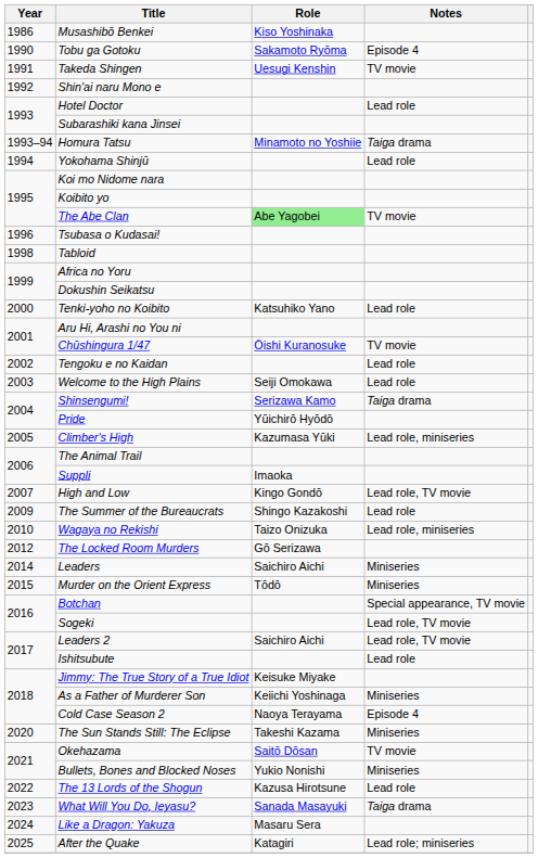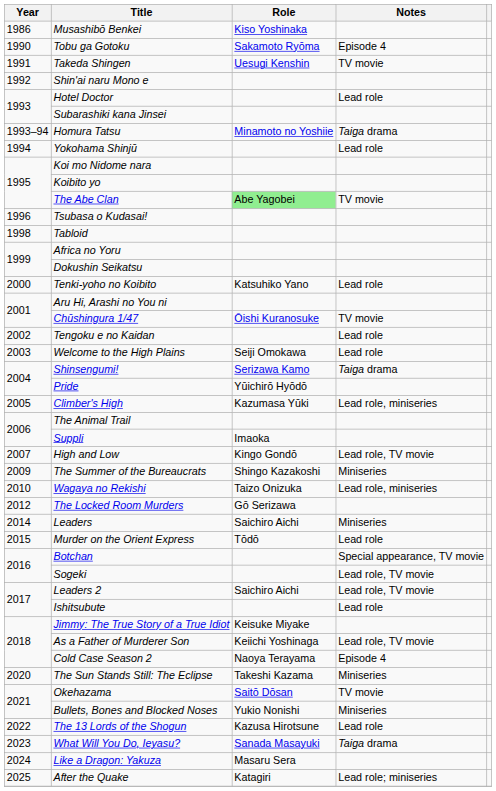 <table class="wikitable sortable">
 <tr>
 <th>Year</th>
 <th>Title</th>
 <th>Role</th>
 <th>Notes</th>
 <th class="unsortable"></th>
 </tr>
 <tr>
 <td>1986</td>
 <td><em>Musashibō Benkei</em></td>
 <td><a href='#'>Kiso Yoshinaka</a></td>
 <td></td>
 <td></td>
 </tr>
 <tr>
 <td>1990</td>
 <td><em>Tobu ga Gotoku</em></td>
 <td><a href='#'>Sakamoto Ryōma</a></td>
 <td>Episode 4</td>
 <td></td>
 </tr>
 <tr>
 <td>1991</td>
 <td><em>Takeda Shingen</em></td>
 <td><a href='#'>Uesugi Kenshin</a></td>
 <td>TV movie</td>
 <td></td>
 </tr>
 <tr>
 <td>1992</td>
 <td><em>Shin'ai naru Mono e</em></td>
 <td></td>
 <td></td>
 <td></td>
 </tr>
 <tr>
 <td rowspan=2>1993</td>
 <td><em>Hotel Doctor</em></td>
 <td></td>
 <td>Lead role</td>
 <td></td>
 </tr>
 <tr>
 <td><em>Subarashiki kana Jinsei</em></td>
 <td></td>
 <td></td>
 <td></td>
 </tr>
 <tr>
 <td>1993–94</td>
 <td><em>Homura Tatsu</em></td>
 <td><a href='#'>Minamoto no Yoshiie</a></td>
 <td><em>Taiga</em> drama</td>
 <td></td>
 </tr>
 <tr>
 <td>1994</td>
 <td><em>Yokohama Shinjū</em></td>
 <td></td>
 <td>Lead role</td>
 <td></td>
 </tr>
 <tr>
 <td rowspan=3>1995</td>
 <td><em>Koi mo Nidome nara</em></td>
 <td></td>
 <td></td>
 <td></td>
 </tr>
 <tr>
 <td><em>Koibito yo</em></td>
 <td></td>
 <td></td>
 <td></td>
 </tr>
 <tr>
 <td><em><a href='#'>The Abe Clan</a></em></td>
 <td style="background: lightgreen;">Abe Yagobei</td>
 <td>TV movie</td>
 <td></td>
 </tr>
 <tr>
 <td>1996</td>
 <td><em>Tsubasa o Kudasai!</em></td>
 <td></td>
 <td></td>
 <td></td>
 </tr>
 <tr>
 <td>1998</td>
 <td><em>Tabloid</em></td>
 <td></td>
 <td></td>
 <td></td>
 </tr>
 <tr>
 <td rowspan=2>1999</td>
 <td><em>Africa no Yoru</em></td>
 <td></td>
 <td></td>
 <td></td>
 </tr>
 <tr>
 <td><em>Dokushin Seikatsu</em></td>
 <td></td>
 <td></td>
 <td></td>
 </tr>
 <tr>
 <td>2000</td>
 <td><em>Tenki-yoho no Koibito</em></td>
 <td>Katsuhiko Yano</td>
 <td>Lead role</td>
 <td></td>
 </tr>
 <tr>
 <td rowspan=2>2001</td>
 <td><em>Aru Hi, Arashi no You ni</em></td>
 <td></td>
 <td></td>
 <td></td>
 </tr>
 <tr>
 <td><em><a href='#'>Chūshingura 1/47</a></em></td>
 <td><a href='#'>Ōishi Kuranosuke</a></td>
 <td>TV movie</td>
 <td></td>
 </tr>
 <tr>
 <td>2002</td>
 <td><em>Tengoku e no Kaidan</em></td>
 <td></td>
 <td>Lead role</td>
 <td></td>
 </tr>
 <tr>
 <td>2003</td>
 <td><em>Welcome to the High Plains</em></td>
 <td>Seiji Omokawa</td>
 <td>Lead role</td>
 <td></td>
 </tr>
 <tr>
 <td rowspan=2>2004</td>
 <td><em><a href='#'>Shinsengumi!</a></em></td>
 <td><a href='#'>Serizawa Kamo</a></td>
 <td><em>Taiga</em> drama</td>
 <td></td>
 </tr>
 <tr>
 <td><em><a href='#'>Pride</a></em></td>
 <td>Yūichirō Hyōdō</td>
 <td></td>
 <td></td>
 </tr>
 <tr>
 <td>2005</td>
 <td><em><a href='#'>Climber's High</a></em></td>
 <td>Kazumasa Yūki</td>
 <td>Lead role, miniseries</td>
 <td></td>
 </tr>
 <tr>
 <td rowspan=2>2006</td>
 <td><em>The Animal Trail</em></td>
 <td></td>
 <td></td>
 <td></td>
 </tr>
 <tr>
 <td><em><a href='#'>Suppli</a></em></td>
 <td>Imaoka</td>
 <td></td>
 <td></td>
 </tr>
 <tr>
 <td>2007</td>
 <td><em>High and Low</em></td>
 <td>Kingo Gondō</td>
 <td>Lead role, TV movie</td>
 <td></td>
 </tr>
 <tr>
 <td>2009</td>
 <td><em>The Summer of the Bureaucrats</em></td>
 <td>Shingo Kazakoshi</td>
-<td>Lead role</td>
+<td>Miniseries</td>
 <td></td>
 </tr>
 <tr>
 <td>2010</td>
 <td><em><a href='#'>Wagaya no Rekishi</a></em></td>
 <td>Taizo Onizuka</td>
 <td>Lead role, miniseries</td>
 <td></td>
 </tr>
 <tr>
 <td>2012</td>
 <td><em><a href='#'>The Locked Room Murders</a></em></td>
 <td>Gō Serizawa</td>
 <td></td>
 <td></td>
 </tr>
 <tr>
 <td>2014</td>
 <td><em>Leaders</em></td>
 <td>Saichiro Aichi</td>
 <td>Miniseries</td>
 <td></td>
 </tr>
 <tr>
 <td>2015</td>
 <td><em>Murder on the Orient Express</em></td>
 <td>Tōdō</td>
-<td>Miniseries</td>
+<td>Lead role</td>
 <td></td>
 </tr>
 <tr>
 <td rowspan=2>2016</td>
 <td><em><a href='#'>Botchan</a></em></td>
 <td></td>
 <td>Special appearance, TV movie</td>
 <td></td>
 </tr>
 <tr>
 <td><em>Sogeki</em></td>
 <td></td>
 <td>Lead role, TV movie</td>
 <td></td>
 </tr>
 <tr>
 <td rowspan=2>2017</td>
 <td><em>Leaders 2</em></td>
 <td>Saichiro Aichi</td>
 <td>Lead role, TV movie</td>
 <td></td>
 </tr>
 <tr>
 <td><em>Ishitsubute</em></td>
 <td></td>
 <td>Lead role</td>
 <td></td>
 </tr>
 <tr>
 <td rowspan=3>2018</td>
 <td><em><a href='#'>Jimmy: The True Story of a True Idiot</a></em></td>
 <td>Keisuke Miyake</td>
 <td></td>
 <td></td>
 </tr>
 <tr>
 <td><em>As a Father of Murderer Son</em></td>
 <td>Keiichi Yoshinaga</td>
-<td>Miniseries</td>
+<td>Lead role, TV movie</td>
 <td></td>
 </tr>
 <tr>
 <td><em>Cold Case Season 2</em></td>
 <td>Naoya Terayama</td>
 <td>Episode 4</td>
 <td></td>
 </tr>
 <tr>
 <td>2020</td>
 <td><em>The Sun Stands Still: The Eclipse</em></td>
 <td>Takeshi Kazama</td>
 <td>Miniseries</td>
 <td></td>
 </tr>
 <tr>
 <td rowspan=2>2021</td>
 <td><em>Okehazama</em></td>
 <td><a href='#'>Saitō Dōsan</a></td>
 <td>TV movie</td>
 <td></td>
 </tr>
 <tr>
 <td><em>Bullets, Bones and Blocked Noses</em></td>
 <td>Yukio Nonishi</td>
 <td>Miniseries</td>
 <td></td>
 </tr>
 <tr>
 <td>2022</td>
 <td><em><a href='#'>The 13 Lords of the Shogun</a></em></td>
 <td>Kazusa Hirotsune</td>
 <td>Lead role</td>
 <td></td>
 </tr>
 <tr>
 <td>2023</td>
 <td><em><a href='#'>What Will You Do, Ieyasu?</a></em></td>
 <td><a href='#'>Sanada Masayuki</a></td>
 <td><em>Taiga</em> drama</td>
 <td></td>
 </tr>
 <tr>
 <td>2024</td>
 <td><em><a href='#'>Like a Dragon: Yakuza</a></em></td>
 <td>Masaru Sera</td>
 <td></td>
 <td></td>
 </tr>
 <tr>
 <td>2025</td>
 <td><em>After the Quake</em></td>
 <td>Katagiri</td>
 <td>Lead role; miniseries</td>
 <td></td>
 </tr>
 <tr>
 </tr>
 </table>
